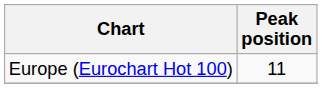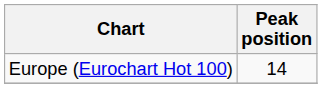 <table class="wikitable sortable">
 <tr>
 <th>Chart</th>
 <th>Peak<br>position</th>
 </tr>
 <tr>
 <td>Europe (<a href='#'>Eurochart Hot 100</a>)</td>
-<td align="center">11</td>
+<td align="center">14</td>
 </tr>
 <tr>
 </tr>
 <tr>
 </tr>
 <tr>
 </tr>
 </table>
